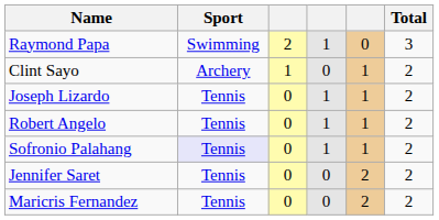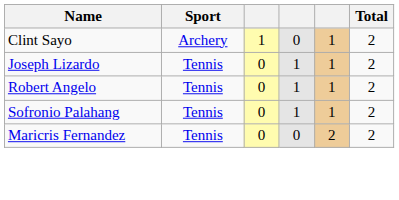 <table class="wikitable" style="font-size:100%; text-align:center;">
 <tr>
 <th width="160">Name</th>
 <th width="80">Sport</th>
 <th width="30"></th>
 <th width="30"></th>
 <th width="30"></th>
 <th width="40">Total</th>
-</tr>
-<tr>
-<td align=left><a href='#'>Raymond Papa</a></td>
-<td><a href='#'>Swimming</a></td>
-<td bgcolor=#fffcaf>2</td>
-<td bgcolor=#e5e5e5>1</td>
-<td bgcolor=#eecc99>0</td>
-<td>3</td>
 </tr>
 <tr>
 <td align=left>Clint Sayo</td>
 <td><a href='#'>Archery</a></td>
 <td bgcolor=#fffcaf>1</td>
 <td bgcolor=#e5e5e5>0</td>
 <td bgcolor=#eecc99>1</td>
 <td>2</td>
 </tr>
 <tr>
 <td align=left><a href='#'>Joseph Lizardo</a></td>
 <td><a href='#'>Tennis</a></td>
 <td bgcolor=#fffcaf>0</td>
 <td bgcolor=#e5e5e5>1</td>
 <td bgcolor=#eecc99>1</td>
 <td>2</td>
 </tr>
 <tr>
 <td align=left><a href='#'>Robert Angelo</a></td>
 <td><a href='#'>Tennis</a></td>
 <td bgcolor=#fffcaf>0</td>
 <td bgcolor=#e5e5e5>1</td>
 <td bgcolor=#eecc99>1</td>
 <td>2</td>
 </tr>
 <tr>
 <td align=left><a href='#'>Sofronio Palahang</a></td>
-<td style="background: lavender;"><a href='#'>Tennis</a></td>
+<td><a href='#'>Tennis</a></td>
 <td bgcolor=#fffcaf>0</td>
 <td bgcolor=#e5e5e5>1</td>
 <td bgcolor=#eecc99>1</td>
-<td>2</td>
-</tr>
-<tr>
-<td align=left><a href='#'>Jennifer Saret</a></td>
-<td><a href='#'>Tennis</a></td>
-<td bgcolor=#fffcaf>0</td>
-<td bgcolor=#e5e5e5>0</td>
-<td bgcolor=#eecc99>2</td>
 <td>2</td>
 </tr>
 <tr>
 <td align=left><a href='#'>Maricris Fernandez</a></td>
 <td><a href='#'>Tennis</a></td>
 <td bgcolor=#fffcaf>0</td>
 <td bgcolor=#e5e5e5>0</td>
 <td bgcolor=#eecc99>2</td>
 <td>2</td>
 </tr>
 </table>
